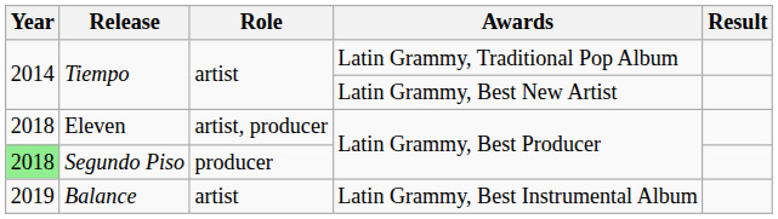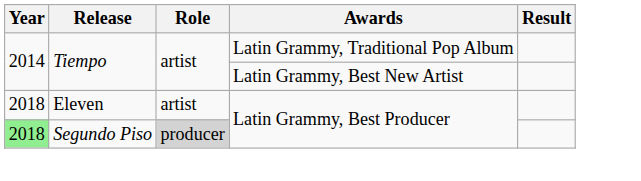 <table class="wikitable">
 <tr>
 <th>Year</th>
 <th>Release</th>
 <th>Role</th>
 <th>Awards</th>
 <th>Result</th>
 </tr>
 <tr>
 <td rowspan="2">2014</td>
 <td rowspan="2"><em>Tiempo</em></td>
 <td rowspan="2">artist</td>
 <td>Latin Grammy, Traditional Pop Album</td>
 <td></td>
 </tr>
 <tr>
 <td>Latin Grammy, Best New Artist</td>
 <td></td>
 </tr>
 <tr>
 <td>2018</td>
 <td>Eleven</td>
-<td>artist, producer</td>
+<td>artist</td>
 <td rowspan="2">Latin Grammy, Best Producer</td>
 <td></td>
 </tr>
 <tr>
 <td style="background: lightgreen;">2018</td>
 <td><em>Segundo Piso</em></td>
-<td>producer</td>
-<td></td>
-</tr>
-<tr>
-<td>2019</td>
-<td><em>Balance</em></td>
-<td>artist</td>
-<td>Latin Grammy, Best Instrumental Album</td>
+<td style="background: lightgrey;">producer</td>
 <td></td>
 </tr>
 </table>
